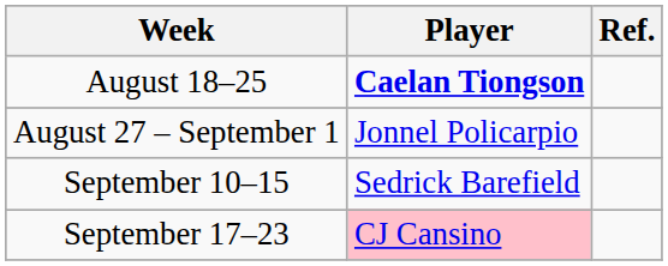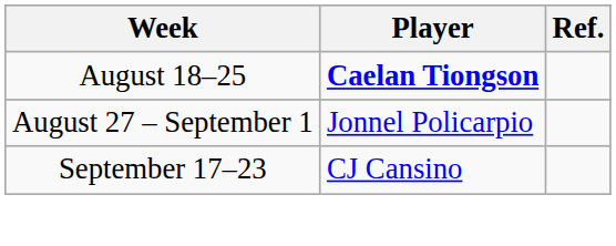 <table class="wikitable" border="1">
 <tr>
 <th>Week</th>
 <th>Player</th>
 <th>Ref.</th>
 </tr>
 <tr>
 <td align=center>August 18–25</td>
 <td><strong><a href='#'>Caelan Tiongson</a> </strong></td>
 <td align=center></td>
 </tr>
 <tr>
 <td align=center>August 27 – September 1</td>
 <td><a href='#'>Jonnel Policarpio</a> </td>
 <td align=center></td>
 </tr>
 <tr>
-<td align=center>September 10–15</td>
-<td><a href='#'>Sedrick Barefield</a> </td>
-<td align=center></td>
-</tr>
-<tr>
 <td align=center>September 17–23</td>
-<td style="background: pink;"><a href='#'>CJ Cansino</a> </td>
+<td><a href='#'>CJ Cansino</a> </td>
 <td align=center></td>
 </tr>
 </table>
